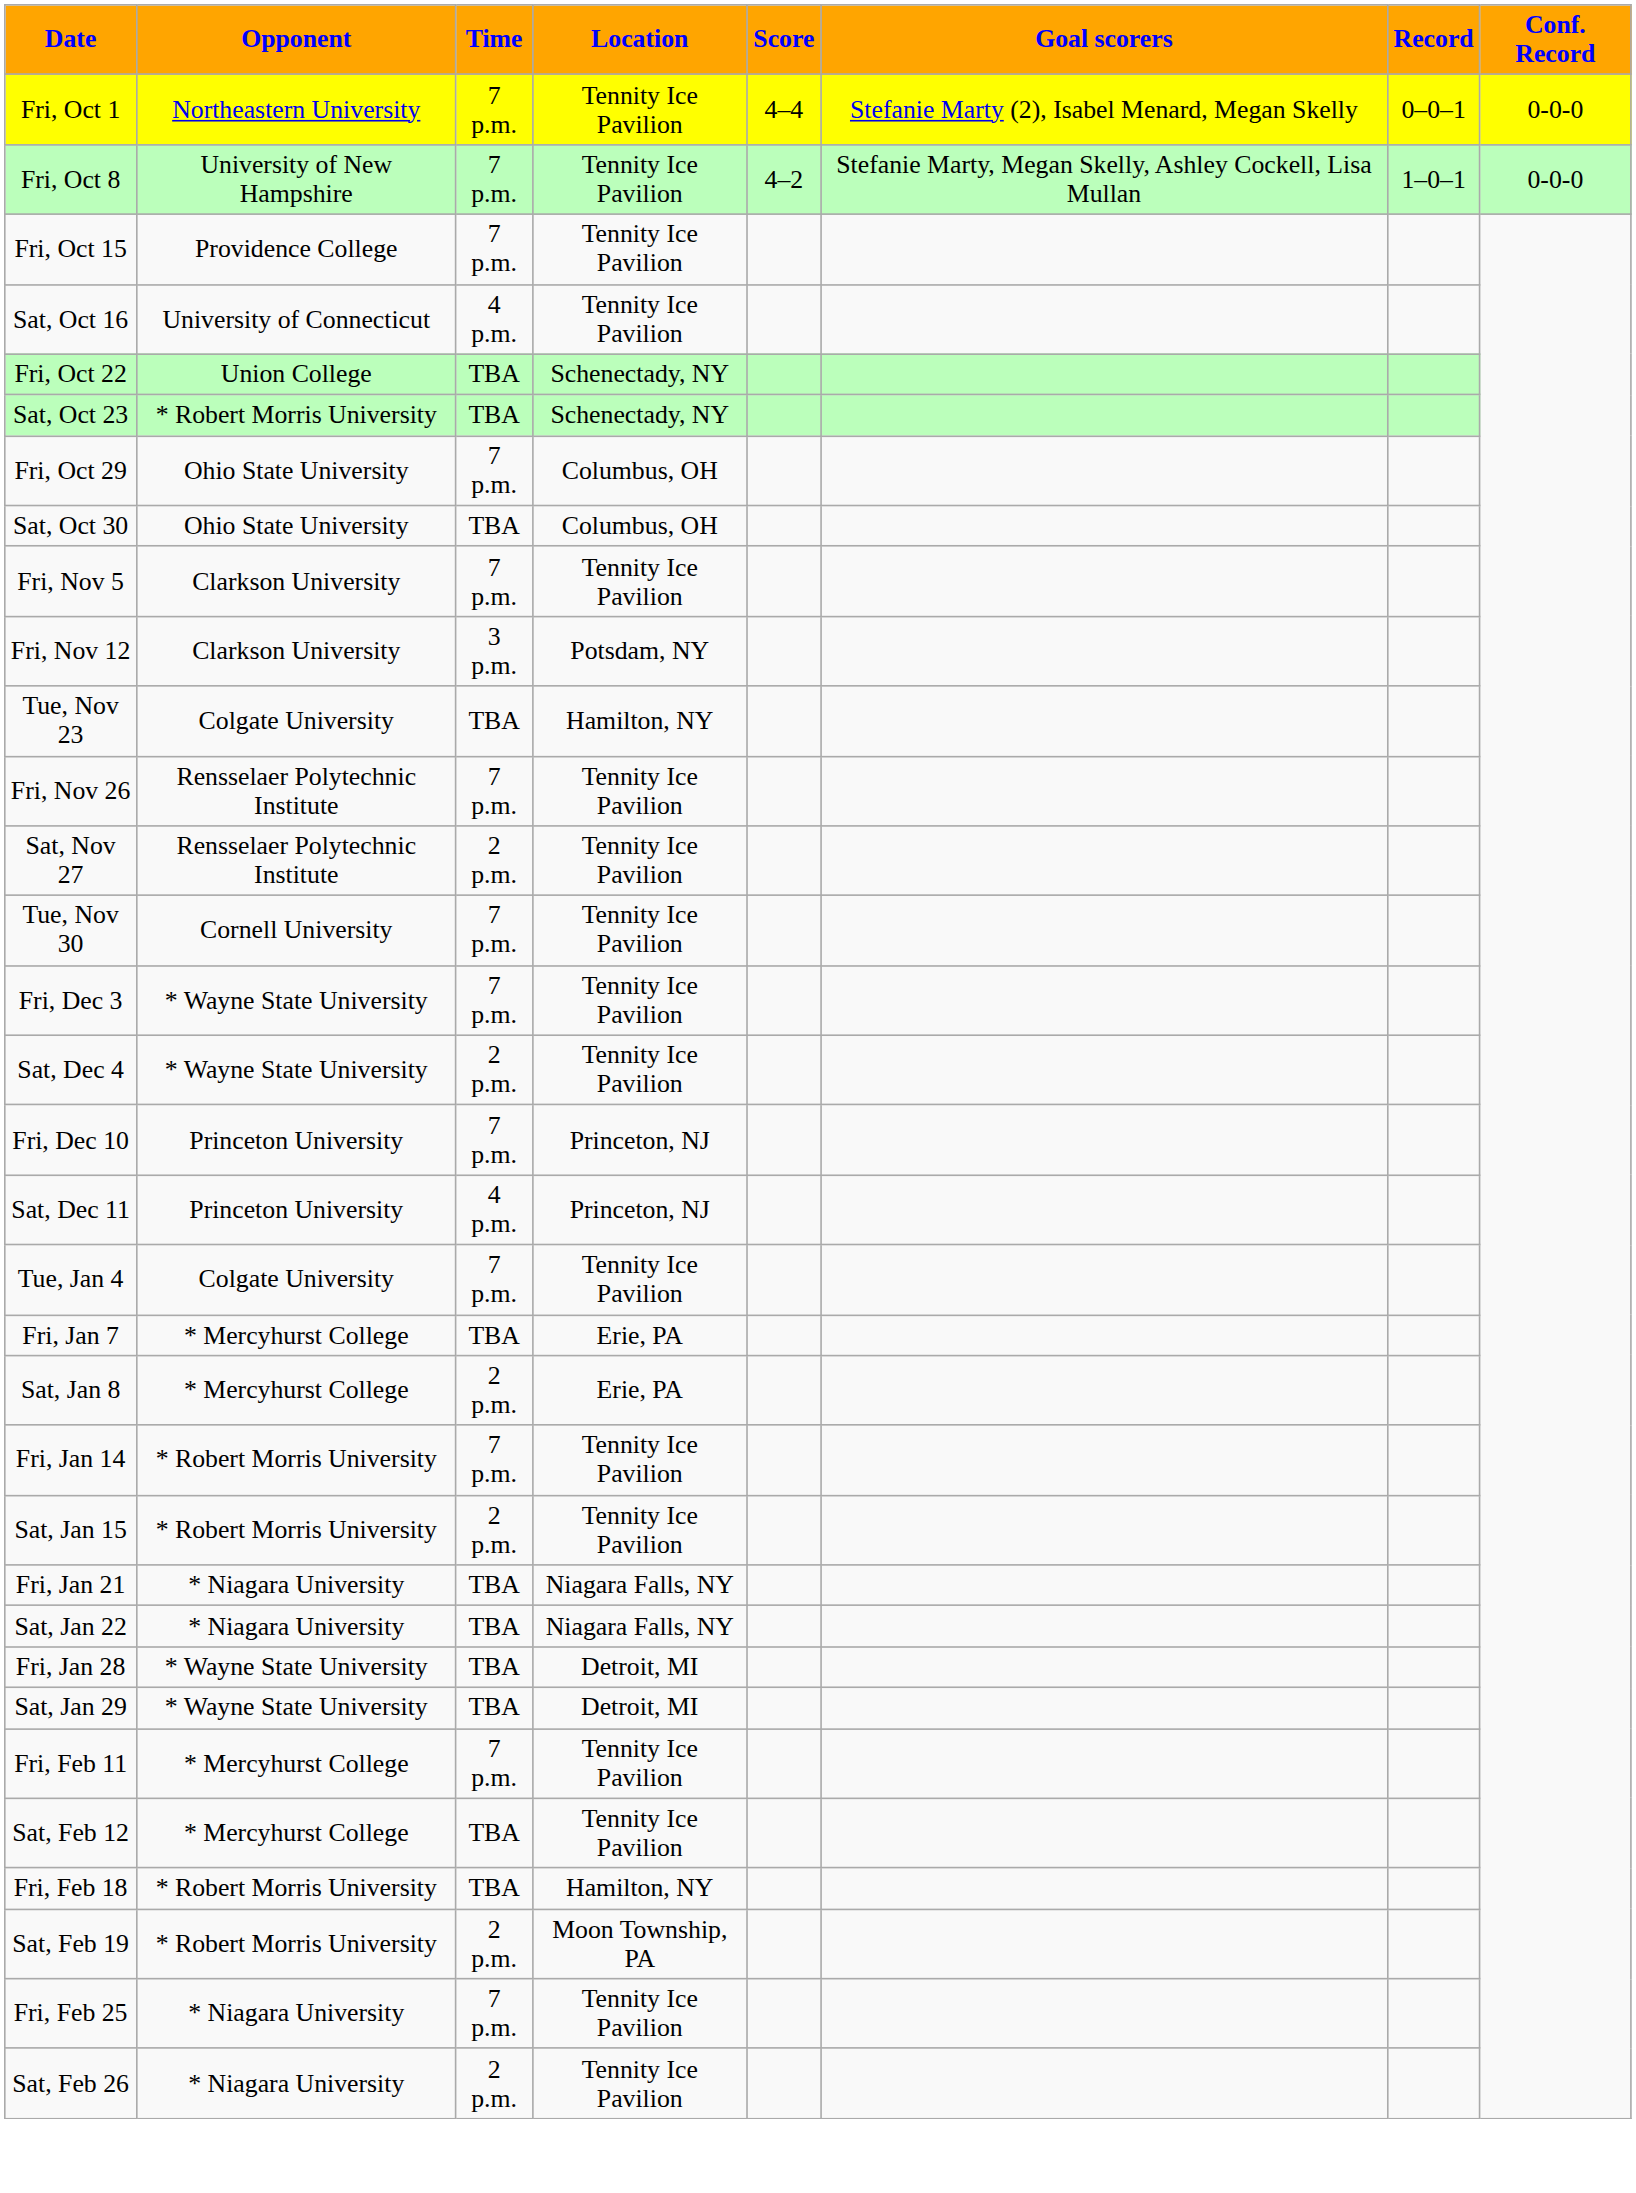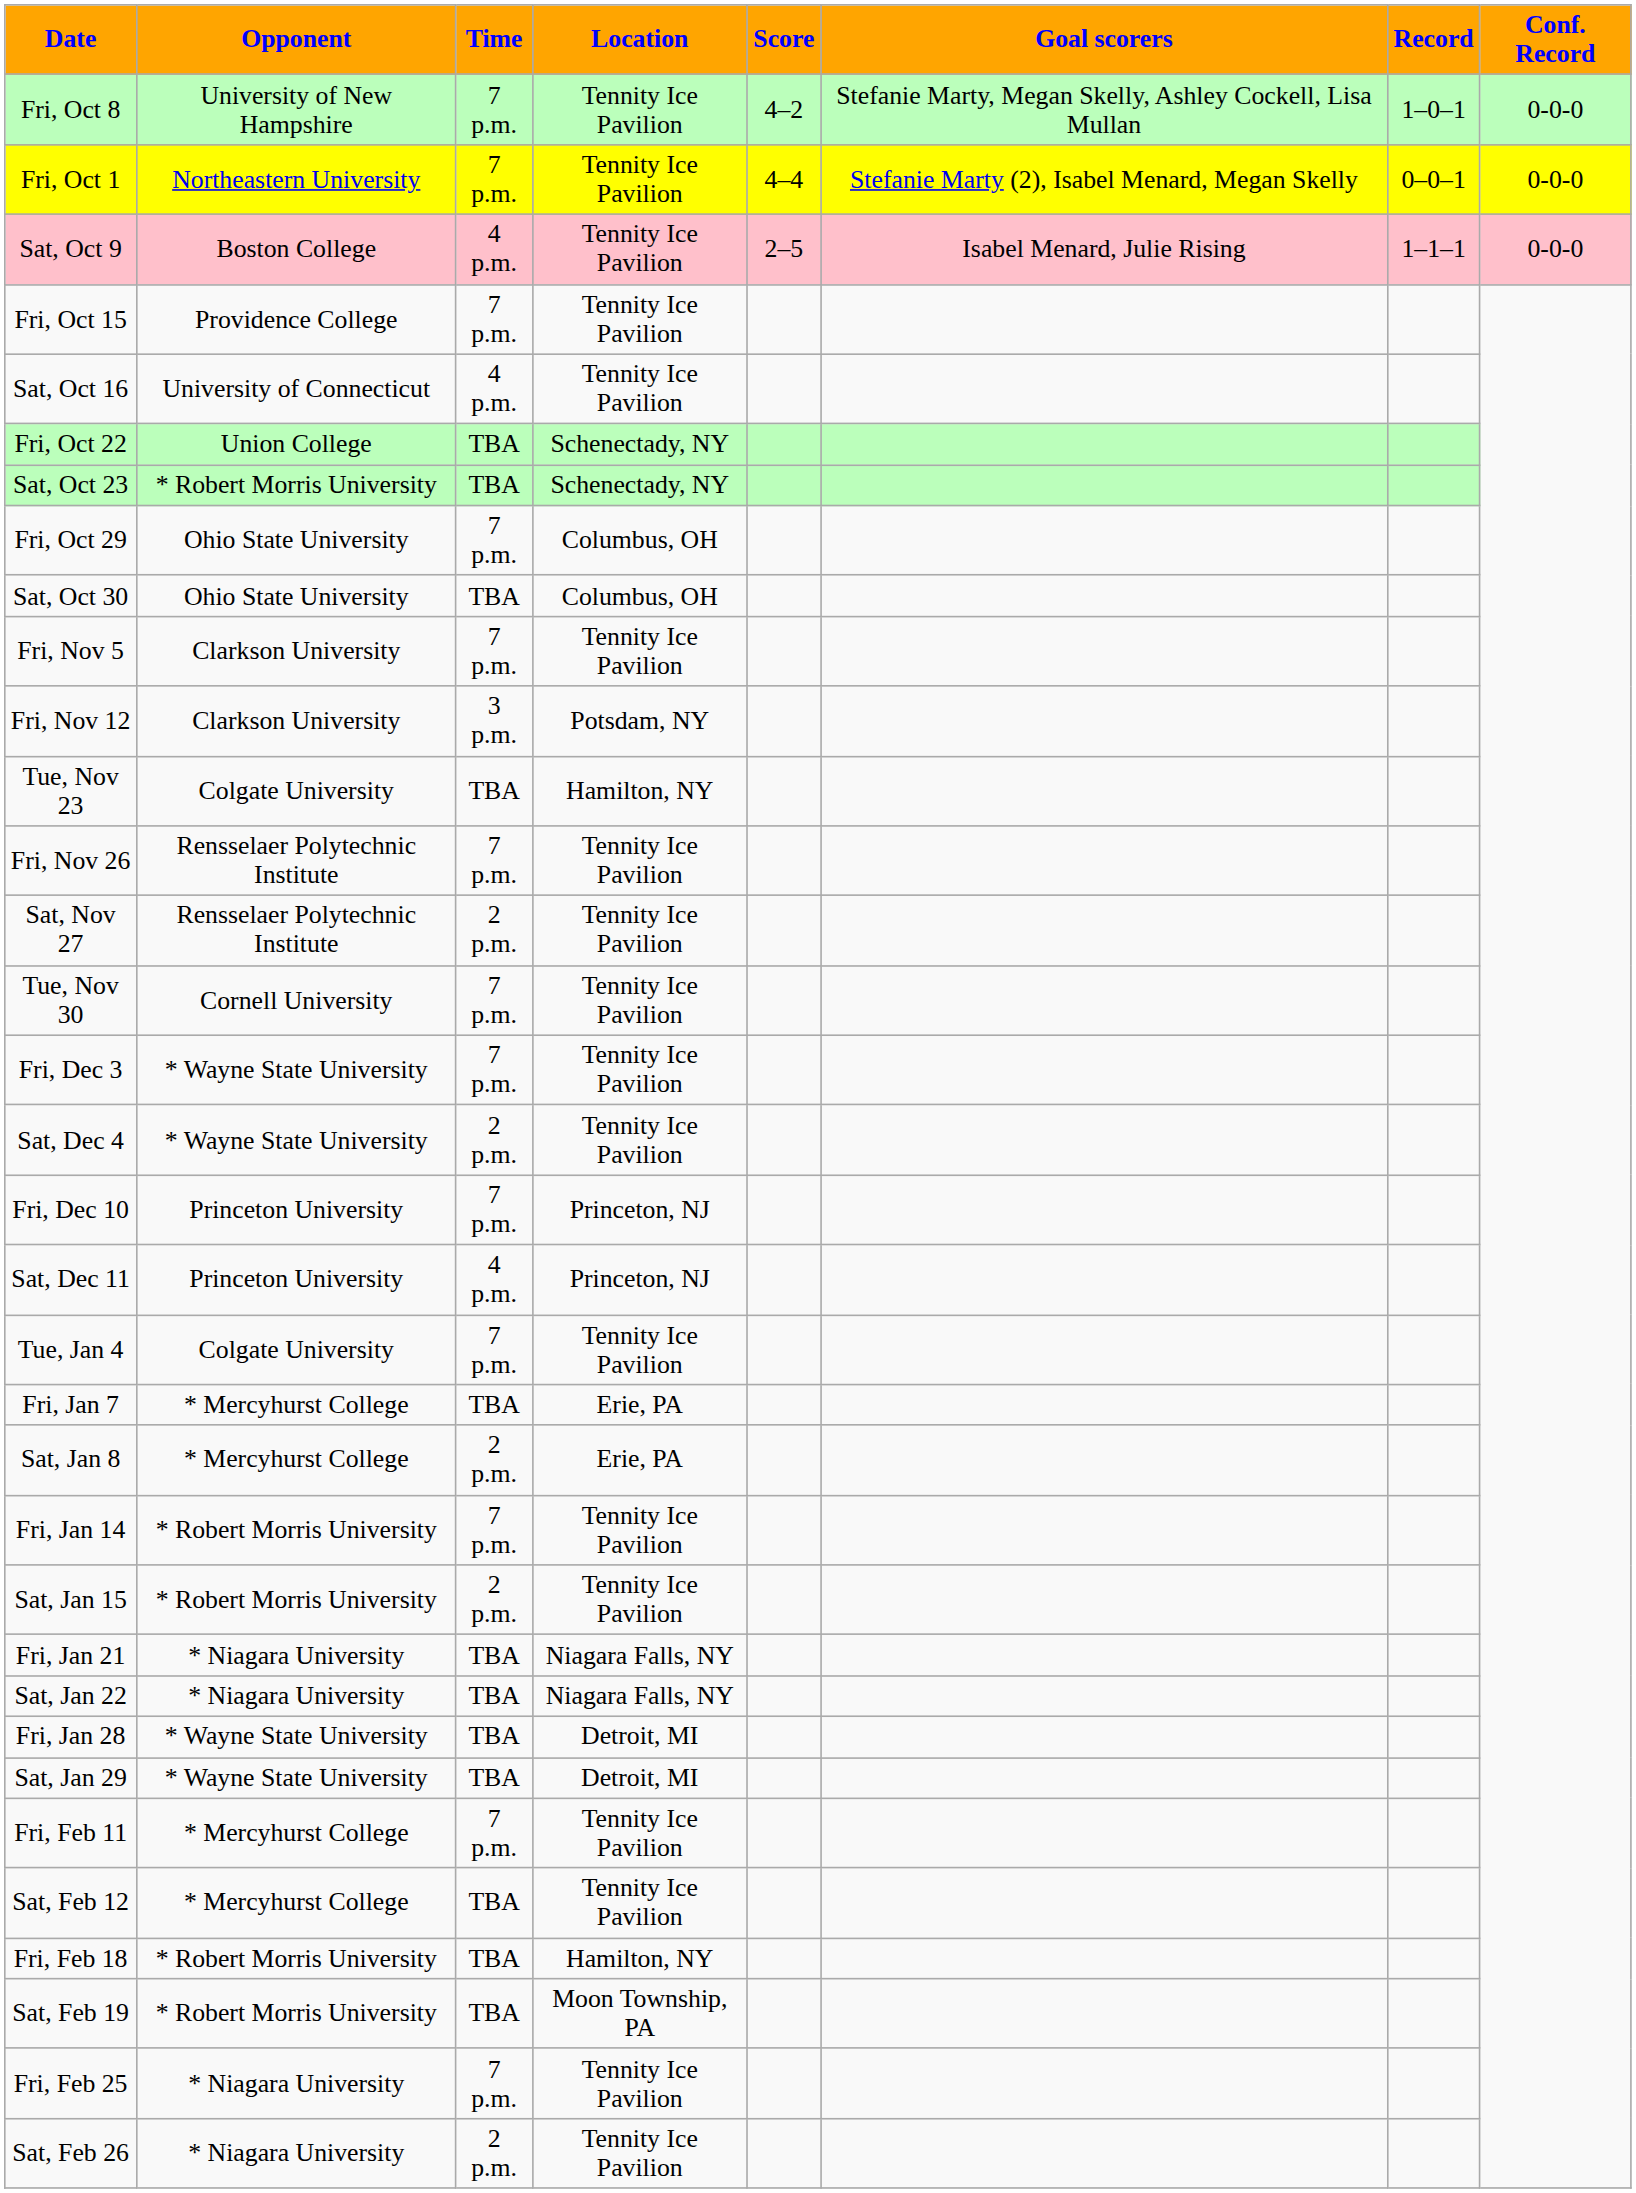 <table class="wikitable" width="80%">
 <tr align="center"  style="background:orange;color:blue;">
 <td><strong>Date</strong></td>
 <td><strong>Opponent</strong></td>
 <td><strong>Time</strong></td>
 <td><strong>Location</strong></td>
 <td><strong>Score</strong></td>
 <td><strong>Goal scorers</strong></td>
 <td><strong>Record</strong></td>
 <td><strong>Conf. Record</strong></td>
 </tr>
+<tr align="center" bgcolor="bbffbb">
+<td>Fri, Oct 8</td>
+<td>University of New Hampshire</td>
+<td>7 p.m.</td>
+<td>Tennity Ice Pavilion</td>
+<td>4–2</td>
+<td>Stefanie Marty, Megan Skelly, Ashley Cockell, Lisa Mullan</td>
+<td>1–0–1</td>
+<td>0-0-0</td>
+</tr>
 <tr align="center" bgcolor="yellow">
 <td>Fri, Oct 1</td>
 <td><a href='#'>Northeastern University</a></td>
 <td>7 p.m.</td>
 <td>Tennity Ice Pavilion</td>
 <td>4–4</td>
 <td><a href='#'>Stefanie Marty</a> (2), Isabel Menard, Megan Skelly</td>
 <td>0–0–1</td>
 <td>0-0-0</td>
 </tr>
-<tr align="center" bgcolor="bbffbb">
-<td>Fri, Oct 8</td>
-<td>University of New Hampshire</td>
-<td>7 p.m.</td>
+<tr align="center" bgcolor="pink">
+<td>Sat, Oct 9</td>
+<td>Boston College</td>
+<td>4 p.m.</td>
 <td>Tennity Ice Pavilion</td>
-<td>4–2</td>
-<td>Stefanie Marty, Megan Skelly, Ashley Cockell, Lisa Mullan</td>
-<td>1–0–1</td>
+<td>2–5</td>
+<td>Isabel Menard, Julie Rising</td>
+<td>1–1–1</td>
 <td>0-0-0</td>
 </tr>
 <tr align="center" bgcolor="">
 <td>Fri, Oct 15</td>
 <td>Providence College</td>
 <td>7 p.m.</td>
 <td>Tennity Ice Pavilion</td>
 <td></td>
 <td></td>
 <td></td>
 </tr>
 <tr align="center" bgcolor="">
 <td>Sat, Oct 16</td>
 <td>University of Connecticut</td>
 <td>4 p.m.</td>
 <td>Tennity Ice Pavilion</td>
 <td></td>
 <td></td>
 <td></td>
 </tr>
 <tr align="center" bgcolor="bbffbb">
 <td>Fri, Oct 22</td>
 <td>Union College</td>
 <td>TBA</td>
 <td>Schenectady, NY</td>
 <td></td>
 <td></td>
 <td></td>
 </tr>
 <tr align="center" bgcolor="bbffbb">
 <td>Sat, Oct 23</td>
 <td>*	Robert Morris University</td>
 <td>TBA</td>
 <td>Schenectady, NY</td>
 <td></td>
 <td></td>
 <td></td>
 </tr>
 <tr align="center" bgcolor="">
 <td>Fri, Oct 29</td>
 <td>Ohio State University</td>
 <td>7 p.m.</td>
 <td>Columbus, OH</td>
 <td></td>
 <td></td>
 <td></td>
 </tr>
 <tr align="center" bgcolor="">
 <td>Sat, Oct 30</td>
 <td>Ohio State University</td>
 <td>TBA</td>
 <td>Columbus, OH</td>
 <td></td>
 <td></td>
 <td></td>
 </tr>
 <tr align="center" bgcolor="">
 <td>Fri, Nov 5</td>
 <td>Clarkson University</td>
 <td>7 p.m.</td>
 <td>Tennity Ice Pavilion</td>
 <td></td>
 <td></td>
 <td></td>
 </tr>
 <tr align="center" bgcolor="">
 <td>Fri, Nov 12</td>
 <td>Clarkson University</td>
 <td>3 p.m.</td>
 <td>Potsdam, NY</td>
 <td></td>
 <td></td>
 <td></td>
 </tr>
 <tr align="center" bgcolor="">
 <td>Tue, Nov 23</td>
 <td>Colgate University</td>
 <td>TBA</td>
 <td>Hamilton, NY</td>
 <td></td>
 <td></td>
 <td></td>
 </tr>
 <tr align="center" bgcolor="">
 <td>Fri, Nov 26</td>
 <td>Rensselaer Polytechnic Institute</td>
 <td>7 p.m.</td>
 <td>Tennity Ice Pavilion</td>
 <td></td>
 <td></td>
 <td></td>
 </tr>
 <tr align="center" bgcolor="">
 <td>Sat, Nov 27</td>
 <td>Rensselaer Polytechnic Institute</td>
 <td>2 p.m.</td>
 <td>Tennity Ice Pavilion</td>
 <td></td>
 <td></td>
 <td></td>
 </tr>
 <tr align="center" bgcolor="">
 <td>Tue, Nov 30</td>
 <td>Cornell University</td>
 <td>7 p.m.</td>
 <td>Tennity Ice Pavilion</td>
 <td></td>
 <td></td>
 <td></td>
 </tr>
 <tr align="center" bgcolor="">
 <td>Fri, Dec 3</td>
 <td>*	Wayne State University</td>
 <td>7 p.m.</td>
 <td>Tennity Ice Pavilion</td>
 <td></td>
 <td></td>
 <td></td>
 </tr>
 <tr align="center" bgcolor="">
 <td>Sat, Dec 4</td>
 <td>*	Wayne State University</td>
 <td>2 p.m.</td>
 <td>Tennity Ice Pavilion</td>
 <td></td>
 <td></td>
 <td></td>
 </tr>
 <tr align="center" bgcolor="">
 <td>Fri, Dec 10</td>
 <td>Princeton University</td>
 <td>7 p.m.</td>
 <td>Princeton, NJ</td>
 <td></td>
 <td></td>
 <td></td>
 </tr>
 <tr align="center" bgcolor="">
 <td>Sat, Dec 11</td>
 <td>Princeton University</td>
 <td>4 p.m.</td>
 <td>Princeton, NJ</td>
 <td></td>
 <td></td>
 <td></td>
 </tr>
 <tr align="center" bgcolor="">
 <td>Tue, Jan 4</td>
 <td>Colgate University</td>
 <td>7 p.m.</td>
 <td>Tennity Ice Pavilion</td>
 <td></td>
 <td></td>
 <td></td>
 </tr>
 <tr align="center" bgcolor="">
 <td>Fri, Jan 7</td>
 <td>*	Mercyhurst College</td>
 <td>TBA</td>
 <td>Erie, PA</td>
 <td></td>
 <td></td>
 <td></td>
 </tr>
 <tr align="center" bgcolor="">
 <td>Sat, Jan 8</td>
 <td>*	Mercyhurst College</td>
 <td>2 p.m.</td>
 <td>Erie, PA</td>
 <td></td>
 <td></td>
 <td></td>
 </tr>
 <tr align="center" bgcolor="">
 <td>Fri, Jan 14</td>
 <td>*	Robert Morris University</td>
 <td>7 p.m.</td>
 <td>Tennity Ice Pavilion</td>
 <td></td>
 <td></td>
 <td></td>
 </tr>
 <tr align="center" bgcolor="">
 <td>Sat, Jan 15</td>
 <td>*	Robert Morris University</td>
 <td>2 p.m.</td>
 <td>Tennity Ice Pavilion</td>
 <td></td>
 <td></td>
 <td></td>
 </tr>
 <tr align="center" bgcolor="">
 <td>Fri, Jan 21</td>
 <td>*	Niagara University</td>
 <td>TBA</td>
 <td>Niagara Falls, NY</td>
 <td></td>
 <td></td>
 <td></td>
 </tr>
 <tr align="center" bgcolor="">
 <td>Sat, Jan 22</td>
 <td>*	Niagara University</td>
 <td>TBA</td>
 <td>Niagara Falls, NY</td>
 <td></td>
 <td></td>
 <td></td>
 </tr>
 <tr align="center" bgcolor="">
 <td>Fri, Jan 28</td>
 <td>*	Wayne State University</td>
 <td>TBA</td>
 <td>Detroit, MI</td>
 <td></td>
 <td></td>
 <td></td>
 </tr>
 <tr align="center" bgcolor="">
 <td>Sat, Jan 29</td>
 <td>*	Wayne State University</td>
 <td>TBA</td>
 <td>Detroit, MI</td>
 <td></td>
 <td></td>
 <td></td>
 </tr>
 <tr align="center" bgcolor="">
 <td>Fri, Feb 11</td>
 <td>*	Mercyhurst College</td>
 <td>7 p.m.</td>
 <td>Tennity Ice Pavilion</td>
 <td></td>
 <td></td>
 <td></td>
 </tr>
 <tr align="center" bgcolor="">
 <td>Sat, Feb 12</td>
 <td>*	Mercyhurst College</td>
 <td>TBA</td>
 <td>Tennity Ice Pavilion</td>
 <td></td>
 <td></td>
 <td></td>
 </tr>
 <tr align="center" bgcolor="">
 <td>Fri, Feb 18</td>
 <td>*	Robert Morris University</td>
 <td>TBA</td>
 <td>Hamilton, NY</td>
 <td></td>
 <td></td>
 <td></td>
 </tr>
 <tr align="center" bgcolor="">
 <td>Sat, Feb 19</td>
 <td>*	Robert Morris University</td>
-<td>2 p.m.</td>
+<td>TBA</td>
 <td>Moon Township, PA</td>
 <td></td>
 <td></td>
 <td></td>
 </tr>
 <tr align="center" bgcolor="">
 <td>Fri, Feb 25</td>
 <td>*	Niagara University</td>
 <td>7 p.m.</td>
 <td>Tennity Ice Pavilion</td>
 <td></td>
 <td></td>
 <td></td>
 </tr>
 <tr align="center" bgcolor="">
 <td>Sat, Feb 26</td>
 <td>*	Niagara University</td>
 <td>2 p.m.</td>
 <td>Tennity Ice Pavilion</td>
 <td></td>
 <td></td>
 <td></td>
 </tr>
 </table>
